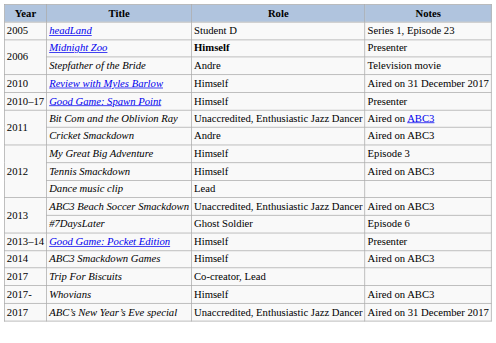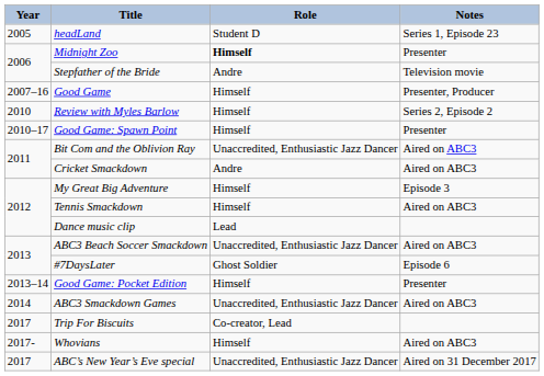 <table class="wikitable" style="font-size:90%;">
 <tr>
 <th style="background:#B0C4DE;">Year</th>
 <th style="background:#B0C4DE;">Title</th>
 <th style="background:#B0C4DE;">Role</th>
 <th style="background:#B0C4DE;">Notes</th>
 </tr>
 <tr>
 <td>2005</td>
 <td><em><a href='#'>headLand</a></em></td>
 <td>Student D</td>
 <td>Series 1, Episode 23</td>
 </tr>
 <tr>
 <td rowspan="2">2006</td>
 <td><em><a href='#'>Midnight Zoo</a></em></td>
 <td><strong>Himself</strong></td>
 <td>Presenter</td>
 </tr>
 <tr>
 <td><em>Stepfather of the Bride</em></td>
 <td>Andre</td>
 <td>Television movie</td>
 </tr>
 <tr>
+<td>2007–16</td>
+<td><em><a href='#'>Good Game</a></em></td>
+<td>Himself</td>
+<td>Presenter, Producer</td>
+</tr>
+<tr>
 <td>2010</td>
 <td><em><a href='#'>Review with Myles Barlow</a></em></td>
 <td>Himself</td>
-<td>Aired on 31 December 2017</td>
+<td>Series 2, Episode 2</td>
 </tr>
 <tr>
 <td>2010–17</td>
 <td><em><a href='#'>Good Game: Spawn Point</a></em></td>
 <td>Himself</td>
 <td>Presenter</td>
 </tr>
 <tr>
 <td rowspan="2">2011</td>
 <td><em>Bit Com and the Oblivion Ray</em></td>
 <td>Unaccredited, Enthusiastic Jazz Dancer</td>
 <td>Aired on <a href='#'>ABC3</a></td>
 </tr>
 <tr>
 <td><em>Cricket Smackdown</em></td>
 <td>Andre</td>
 <td>Aired on ABC3</td>
 </tr>
 <tr>
 <td rowspan="3">2012</td>
 <td><em>My Great Big Adventure</em></td>
 <td>Himself</td>
 <td>Episode 3</td>
 </tr>
 <tr>
 <td><em>Tennis Smackdown</em></td>
 <td>Himself</td>
 <td>Aired on ABC3</td>
 </tr>
 <tr>
 <td><em>Dance music clip</em></td>
 <td>Lead</td>
 <td></td>
 </tr>
 <tr>
 <td rowspan="2">2013</td>
 <td><em>ABC3 Beach Soccer Smackdown</em></td>
 <td>Unaccredited, Enthusiastic Jazz Dancer</td>
 <td>Aired on ABC3</td>
 </tr>
 <tr>
 <td><em>#7DaysLater</em></td>
 <td>Ghost Soldier</td>
 <td>Episode 6</td>
 </tr>
 <tr>
 <td>2013–14</td>
 <td><em><a href='#'>Good Game: Pocket Edition</a></em></td>
 <td>Himself</td>
 <td>Presenter</td>
 </tr>
 <tr>
 <td>2014</td>
 <td><em>ABC3 Smackdown Games</em></td>
-<td>Himself</td>
+<td>Unaccredited, Enthusiastic Jazz Dancer</td>
 <td>Aired on ABC3</td>
 </tr>
 <tr>
 <td>2017</td>
 <td><em>Trip For Biscuits</em></td>
 <td>Co-creator, Lead</td>
 <td></td>
 </tr>
 <tr>
 <td>2017-</td>
 <td><em>Whovians</em></td>
 <td>Himself</td>
 <td>Aired on ABC3</td>
 </tr>
 <tr>
 <td>2017</td>
 <td><em>ABC’s New Year’s Eve special</em></td>
 <td>Unaccredited, Enthusiastic Jazz Dancer</td>
 <td>Aired on 31 December 2017</td>
 </tr>
 </table>
